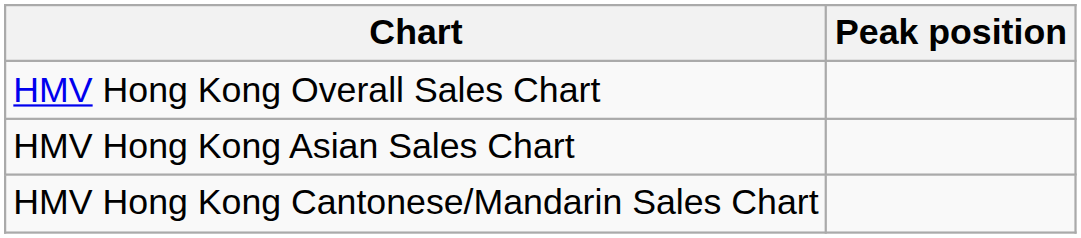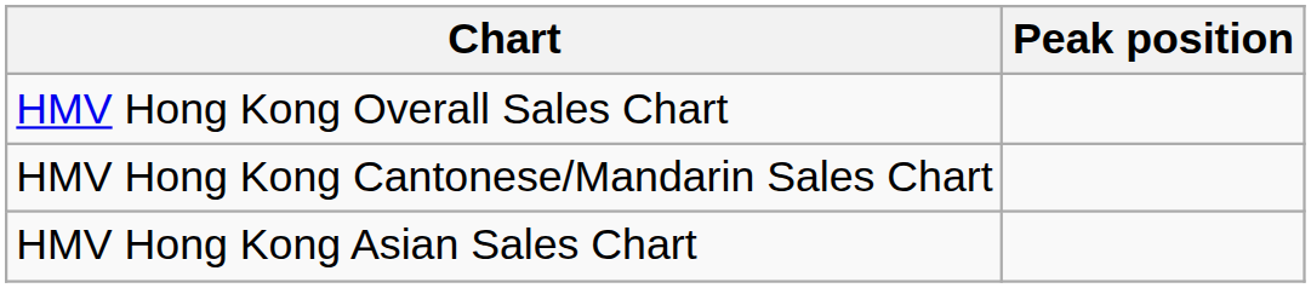 <table class="wikitable">
 <tr>
 <th>Chart</th>
 <th>Peak position</th>
 </tr>
 <tr>
 <td><a href='#'>HMV</a> Hong Kong Overall Sales Chart</td>
 <td></td>
 </tr>
 <tr>
+<td>HMV Hong Kong Cantonese/Mandarin Sales Chart</td>
+<td></td>
+</tr>
+<tr>
 <td>HMV Hong Kong Asian Sales Chart</td>
 <td></td>
 </tr>
-<tr>
-<td>HMV Hong Kong Cantonese/Mandarin Sales Chart</td>
-<td></td>
-</tr>
 </table>
